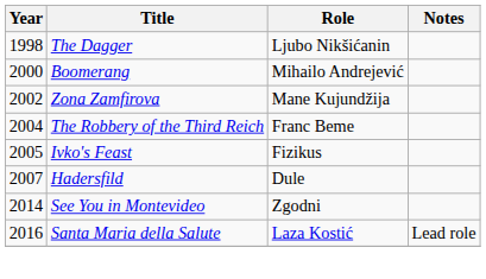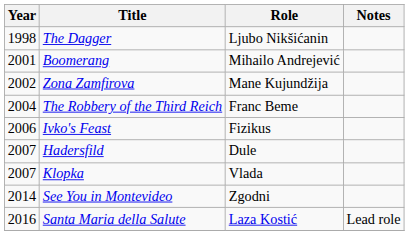 <table class="wikitable sortable">
 <tr>
 <th>Year</th>
 <th>Title</th>
 <th>Role</th>
 <th class="unsortable">Notes</th>
 </tr>
 <tr>
 <td>1998</td>
 <td><em><a href='#'>The Dagger</a></em></td>
 <td>Ljubo Nikšićanin</td>
 <td></td>
 </tr>
 <tr>
-<td>2000</td>
+<td>2001</td>
 <td><em><a href='#'>Boomerang</a></em></td>
 <td>Mihailo Andrejević</td>
 <td></td>
 </tr>
 <tr>
 <td>2002</td>
 <td><em><a href='#'>Zona Zamfirova</a></em></td>
 <td>Mane Kujundžija</td>
 <td></td>
 </tr>
 <tr>
 <td>2004</td>
 <td><em><a href='#'>The Robbery of the Third Reich</a></em></td>
 <td>Franc Beme</td>
 <td></td>
 </tr>
 <tr>
-<td>2005</td>
+<td>2006</td>
 <td><em><a href='#'>Ivko's Feast</a></em></td>
 <td>Fizikus</td>
 <td></td>
 </tr>
 <tr>
 <td>2007</td>
 <td><em><a href='#'>Hadersfild</a></em></td>
 <td>Dule</td>
+<td></td>
+</tr>
+<tr>
+<td>2007</td>
+<td><em><a href='#'>Klopka</a></em></td>
+<td>Vlada</td>
 <td></td>
 </tr>
 <tr>
 <td>2014</td>
 <td><em><a href='#'>See You in Montevideo</a></em></td>
 <td>Zgodni</td>
 <td></td>
 </tr>
 <tr>
 <td>2016</td>
 <td><em><a href='#'>Santa Maria della Salute</a></em></td>
 <td><a href='#'>Laza Kostić</a></td>
 <td>Lead role</td>
 </tr>
 <tr>
 </tr>
 </table>
